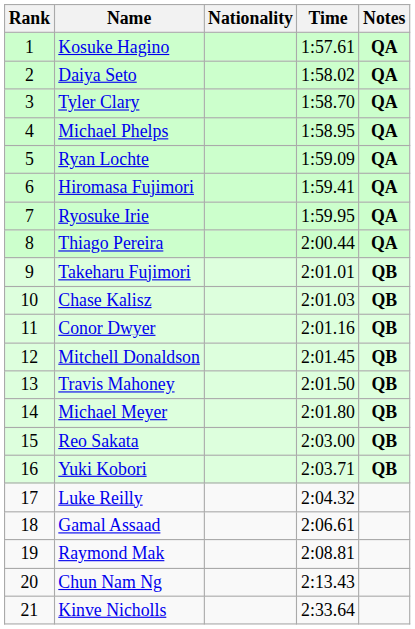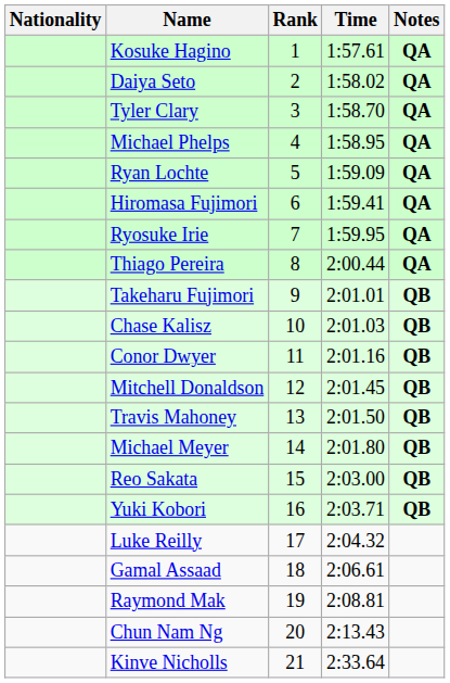 <table class="wikitable sortable" style="text-align:center">
 <tr>
+<th>Nationality</th>
+<th>Name</th>
 <th>Rank</th>
-<th>Name</th>
-<th>Nationality</th>
 <th>Time</th>
 <th>Notes</th>
 </tr>
 <tr bgcolor=ccffcc>
+<td align=left></td>
+<td align=left><a href='#'>Kosuke Hagino</a></td>
 <td>1</td>
-<td align=left><a href='#'>Kosuke Hagino</a></td>
-<td align=left></td>
 <td>1:57.61</td>
 <td><strong>QA</strong></td>
 </tr>
 <tr bgcolor=ccffcc>
+<td align=left></td>
+<td align=left><a href='#'>Daiya Seto</a></td>
 <td>2</td>
-<td align=left><a href='#'>Daiya Seto</a></td>
-<td align=left></td>
 <td>1:58.02</td>
 <td><strong>QA</strong></td>
 </tr>
 <tr bgcolor=ccffcc>
+<td align=left></td>
+<td align=left><a href='#'>Tyler Clary</a></td>
 <td>3</td>
-<td align=left><a href='#'>Tyler Clary</a></td>
-<td align=left></td>
 <td>1:58.70</td>
 <td><strong>QA</strong></td>
 </tr>
 <tr bgcolor=ccffcc>
+<td align=left></td>
+<td align=left><a href='#'>Michael Phelps</a></td>
 <td>4</td>
-<td align=left><a href='#'>Michael Phelps</a></td>
-<td align=left></td>
 <td>1:58.95</td>
 <td><strong>QA</strong></td>
 </tr>
 <tr bgcolor=ccffcc>
+<td align=left></td>
+<td align=left><a href='#'>Ryan Lochte</a></td>
 <td>5</td>
-<td align=left><a href='#'>Ryan Lochte</a></td>
-<td align=left></td>
 <td>1:59.09</td>
 <td><strong>QA</strong></td>
 </tr>
 <tr bgcolor=ccffcc>
+<td align=left></td>
+<td align=left><a href='#'>Hiromasa Fujimori</a></td>
 <td>6</td>
-<td align=left><a href='#'>Hiromasa Fujimori</a></td>
-<td align=left></td>
 <td>1:59.41</td>
 <td><strong>QA</strong></td>
 </tr>
 <tr bgcolor=ccffcc>
+<td align=left></td>
+<td align=left><a href='#'>Ryosuke Irie</a></td>
 <td>7</td>
-<td align=left><a href='#'>Ryosuke Irie</a></td>
-<td align=left></td>
 <td>1:59.95</td>
 <td><strong>QA</strong></td>
 </tr>
 <tr bgcolor=ccffcc>
+<td align=left></td>
+<td align=left><a href='#'>Thiago Pereira</a></td>
 <td>8</td>
-<td align=left><a href='#'>Thiago Pereira</a></td>
-<td align=left></td>
 <td>2:00.44</td>
 <td><strong>QA</strong></td>
 </tr>
 <tr bgcolor=ddffdd>
+<td align=left></td>
+<td align=left><a href='#'>Takeharu Fujimori</a></td>
 <td>9</td>
-<td align=left><a href='#'>Takeharu Fujimori</a></td>
-<td align=left></td>
 <td>2:01.01</td>
 <td><strong>QB</strong></td>
 </tr>
 <tr bgcolor=ddffdd>
+<td align=left></td>
+<td align=left><a href='#'>Chase Kalisz</a></td>
 <td>10</td>
-<td align=left><a href='#'>Chase Kalisz</a></td>
-<td align=left></td>
 <td>2:01.03</td>
 <td><strong>QB</strong></td>
 </tr>
 <tr bgcolor=ddffdd>
+<td align=left></td>
+<td align=left><a href='#'>Conor Dwyer</a></td>
 <td>11</td>
-<td align=left><a href='#'>Conor Dwyer</a></td>
-<td align=left></td>
 <td>2:01.16</td>
 <td><strong>QB</strong></td>
 </tr>
 <tr bgcolor=ddffdd>
+<td align=left></td>
+<td align=left><a href='#'>Mitchell Donaldson</a></td>
 <td>12</td>
-<td align=left><a href='#'>Mitchell Donaldson</a></td>
-<td align=left></td>
 <td>2:01.45</td>
 <td><strong>QB</strong></td>
 </tr>
 <tr bgcolor=ddffdd>
+<td align=left></td>
+<td align=left><a href='#'>Travis Mahoney</a></td>
 <td>13</td>
-<td align=left><a href='#'>Travis Mahoney</a></td>
-<td align=left></td>
 <td>2:01.50</td>
 <td><strong>QB</strong></td>
 </tr>
 <tr bgcolor=ddffdd>
+<td align=left></td>
+<td align=left><a href='#'>Michael Meyer</a></td>
 <td>14</td>
-<td align=left><a href='#'>Michael Meyer</a></td>
-<td align=left></td>
 <td>2:01.80</td>
 <td><strong>QB</strong></td>
 </tr>
 <tr bgcolor=ddffdd>
+<td align=left></td>
+<td align=left><a href='#'>Reo Sakata</a></td>
 <td>15</td>
-<td align=left><a href='#'>Reo Sakata</a></td>
-<td align=left></td>
 <td>2:03.00</td>
 <td><strong>QB</strong></td>
 </tr>
 <tr bgcolor=ddffdd>
+<td align=left></td>
+<td align=left><a href='#'>Yuki Kobori</a></td>
 <td>16</td>
-<td align=left><a href='#'>Yuki Kobori</a></td>
-<td align=left></td>
 <td>2:03.71</td>
 <td><strong>QB</strong></td>
 </tr>
 <tr>
+<td align=left></td>
+<td align=left><a href='#'>Luke Reilly</a></td>
 <td>17</td>
-<td align=left><a href='#'>Luke Reilly</a></td>
-<td align=left></td>
 <td>2:04.32</td>
 <td></td>
 </tr>
 <tr>
+<td align=left></td>
+<td align=left><a href='#'>Gamal Assaad</a></td>
 <td>18</td>
-<td align=left><a href='#'>Gamal Assaad</a></td>
-<td align=left></td>
 <td>2:06.61</td>
 <td></td>
 </tr>
 <tr>
+<td align=left></td>
+<td align=left><a href='#'>Raymond Mak</a></td>
 <td>19</td>
-<td align=left><a href='#'>Raymond Mak</a></td>
-<td align=left></td>
 <td>2:08.81</td>
 <td></td>
 </tr>
 <tr>
+<td align=left></td>
+<td align=left><a href='#'>Chun Nam Ng</a></td>
 <td>20</td>
-<td align=left><a href='#'>Chun Nam Ng</a></td>
-<td align=left></td>
 <td>2:13.43</td>
 <td></td>
 </tr>
 <tr>
+<td align=left></td>
+<td align=left><a href='#'>Kinve Nicholls</a></td>
 <td>21</td>
-<td align=left><a href='#'>Kinve Nicholls</a></td>
-<td align=left></td>
 <td>2:33.64</td>
 <td></td>
 </tr>
 </table>
